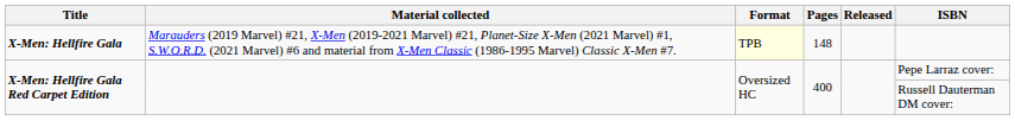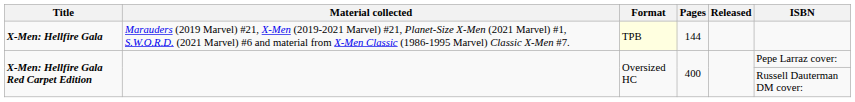 <table class="wikitable" width="100%">
 <tr>
 <th>Title</th>
 <th>Material collected</th>
 <th>Format</th>
 <th>Pages</th>
 <th>Released</th>
 <th>ISBN</th>
 </tr>
 <tr>
 <td><strong><em>X-Men: Hellfire Gala</em></strong></td>
 <td><em><a href='#'>Marauders</a></em> (2019 Marvel) #21, <em><a href='#'>X-Men</a></em> (2019-2021 Marvel) #21, <em>Planet-Size X-Men</em> (2021 Marvel) #1, <em><a href='#'>S.W.O.R.D.</a></em> (2021 Marvel) #6 and material from <em><a href='#'>X-Men Classic</a></em> (1986-1995 Marvel) <em>Classic X-Men</em> #7.</td>
 <td style="background: lightyellow;">TPB</td>
-<td style="text-align: center;">148</td>
+<td style="text-align: center;">144</td>
 <td></td>
 <td></td>
 </tr>
 <tr>
 <td rowspan=2><strong><em>X-Men: Hellfire Gala Red Carpet Edition</em></strong></td>
 <td rowspan=2></td>
 <td rowspan=2>Oversized HC</td>
 <td rowspan=2 style="text-align: center;">400</td>
 <td rowspan=2></td>
 <td>Pepe Larraz cover: </td>
 </tr>
 <tr>
 <td>Russell Dauterman DM cover: </td>
 </tr>
 </table>
